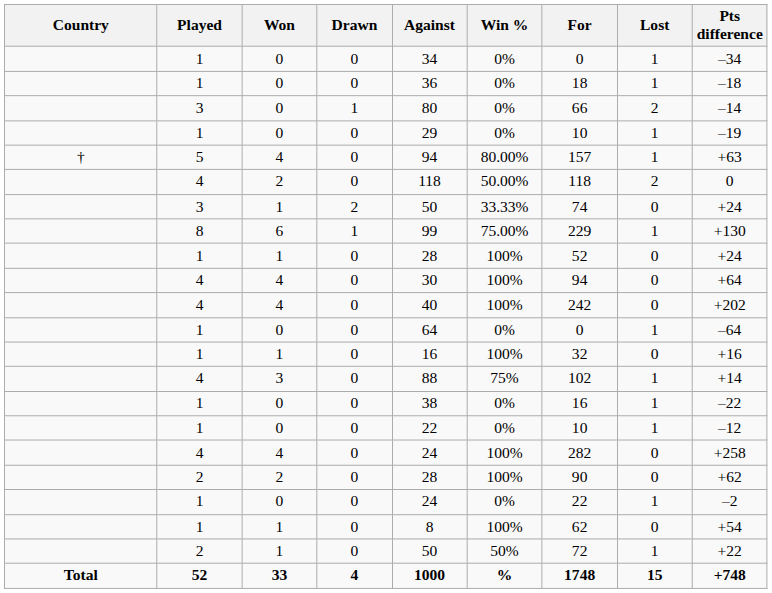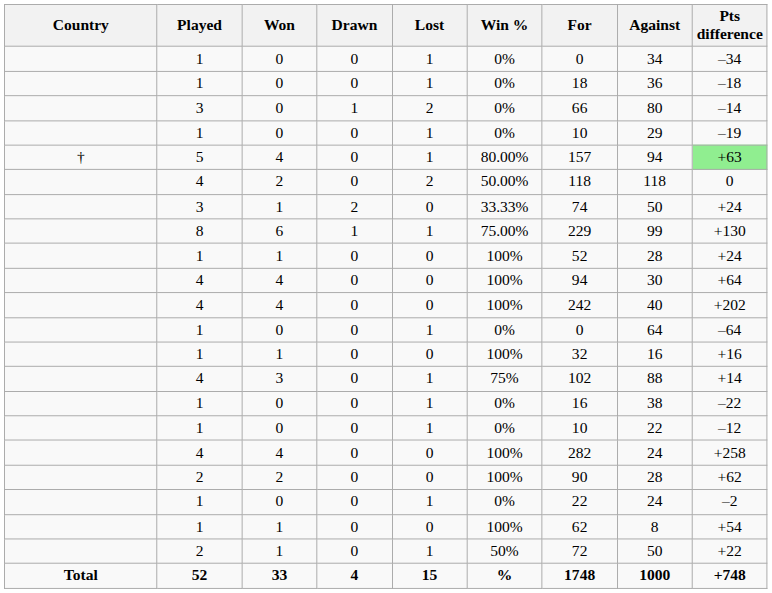 <table class="wikitable sortable" style="text-align:center">
 <tr>
 <th style="width:150px;">Country</th>
 <th width="80">Played</th>
 <th width="70">Won</th>
 <th width="70">Drawn</th>
-<th width="70">Against</th>
+<th width="70">Lost</th>
 <th width="70">Win %</th>
 <th width="70">For</th>
-<th width="70">Lost</th>
+<th width="70">Against</th>
 <th width="70">Pts difference</th>
 </tr>
 <tr>
 <td></td>
 <td>1</td>
 <td>0</td>
 <td>0</td>
-<td>34</td>
+<td>1</td>
 <td>0%</td>
 <td>0</td>
-<td>1</td>
+<td>34</td>
 <td>–34</td>
 </tr>
 <tr>
 <td></td>
 <td>1</td>
 <td>0</td>
 <td>0</td>
-<td>36</td>
+<td>1</td>
 <td>0%</td>
 <td>18</td>
-<td>1</td>
+<td>36</td>
 <td>–18</td>
 </tr>
 <tr>
 <td></td>
 <td>3</td>
 <td>0</td>
 <td>1</td>
-<td>80</td>
+<td>2</td>
 <td>0%</td>
 <td>66</td>
-<td>2</td>
+<td>80</td>
 <td>–14</td>
 </tr>
 <tr>
 <td></td>
 <td>1</td>
 <td>0</td>
 <td>0</td>
-<td>29</td>
+<td>1</td>
 <td>0%</td>
 <td>10</td>
-<td>1</td>
+<td>29</td>
 <td>–19</td>
 </tr>
 <tr>
 <td>†</td>
 <td>5</td>
 <td>4</td>
 <td>0</td>
-<td>94</td>
+<td>1</td>
 <td>80.00%</td>
 <td>157</td>
-<td>1</td>
-<td>+63</td>
+<td>94</td>
+<td style="background: lightgreen;">+63</td>
 </tr>
 <tr>
 <td></td>
 <td>4</td>
 <td>2</td>
 <td>0</td>
-<td>118</td>
+<td>2</td>
 <td>50.00%</td>
 <td>118</td>
-<td>2</td>
+<td>118</td>
 <td>0</td>
 </tr>
 <tr>
 <td></td>
 <td>3</td>
 <td>1</td>
 <td>2</td>
-<td>50</td>
+<td>0</td>
 <td>33.33%</td>
 <td>74</td>
-<td>0</td>
+<td>50</td>
 <td>+24</td>
 </tr>
 <tr>
 <td></td>
 <td>8</td>
 <td>6</td>
 <td>1</td>
-<td>99</td>
+<td>1</td>
 <td>75.00%</td>
 <td>229</td>
-<td>1</td>
+<td>99</td>
 <td>+130</td>
 </tr>
 <tr>
 <td></td>
 <td>1</td>
 <td>1</td>
 <td>0</td>
-<td>28</td>
+<td>0</td>
 <td>100%</td>
 <td>52</td>
-<td>0</td>
+<td>28</td>
 <td>+24</td>
 </tr>
 <tr>
 <td></td>
 <td>4</td>
 <td>4</td>
 <td>0</td>
-<td>30</td>
+<td>0</td>
 <td>100%</td>
 <td>94</td>
-<td>0</td>
+<td>30</td>
 <td>+64</td>
 </tr>
 <tr>
 <td></td>
 <td>4</td>
 <td>4</td>
 <td>0</td>
-<td>40</td>
+<td>0</td>
 <td>100%</td>
 <td>242</td>
-<td>0</td>
+<td>40</td>
 <td>+202</td>
 </tr>
 <tr>
 <td></td>
 <td>1</td>
 <td>0</td>
 <td>0</td>
-<td>64</td>
+<td>1</td>
 <td>0%</td>
 <td>0</td>
-<td>1</td>
+<td>64</td>
 <td>–64</td>
 </tr>
 <tr>
 <td></td>
 <td>1</td>
 <td>1</td>
 <td>0</td>
-<td>16</td>
+<td>0</td>
 <td>100%</td>
 <td>32</td>
-<td>0</td>
+<td>16</td>
 <td>+16</td>
 </tr>
 <tr>
 <td></td>
 <td>4</td>
 <td>3</td>
 <td>0</td>
-<td>88</td>
+<td>1</td>
 <td>75%</td>
 <td>102</td>
-<td>1</td>
+<td>88</td>
 <td>+14</td>
 </tr>
 <tr>
 <td></td>
 <td>1</td>
 <td>0</td>
 <td>0</td>
-<td>38</td>
+<td>1</td>
 <td>0%</td>
 <td>16</td>
-<td>1</td>
+<td>38</td>
 <td>–22</td>
 </tr>
 <tr>
 <td></td>
 <td>1</td>
 <td>0</td>
 <td>0</td>
-<td>22</td>
+<td>1</td>
 <td>0%</td>
 <td>10</td>
-<td>1</td>
+<td>22</td>
 <td>–12</td>
 </tr>
 <tr>
 <td></td>
 <td>4</td>
 <td>4</td>
 <td>0</td>
-<td>24</td>
+<td>0</td>
 <td>100%</td>
 <td>282</td>
-<td>0</td>
+<td>24</td>
 <td>+258</td>
 </tr>
 <tr>
 <td></td>
 <td>2</td>
 <td>2</td>
 <td>0</td>
-<td>28</td>
+<td>0</td>
 <td>100%</td>
 <td>90</td>
-<td>0</td>
+<td>28</td>
 <td>+62</td>
 </tr>
 <tr>
 <td></td>
 <td>1</td>
 <td>0</td>
 <td>0</td>
-<td>24</td>
+<td>1</td>
 <td>0%</td>
 <td>22</td>
-<td>1</td>
+<td>24</td>
 <td>–2</td>
 </tr>
 <tr>
 <td></td>
 <td>1</td>
 <td>1</td>
 <td>0</td>
-<td>8</td>
+<td>0</td>
 <td>100%</td>
 <td>62</td>
-<td>0</td>
+<td>8</td>
 <td>+54</td>
 </tr>
 <tr>
 <td></td>
 <td>2</td>
 <td>1</td>
 <td>0</td>
-<td>50</td>
+<td>1</td>
 <td>50%</td>
 <td>72</td>
-<td>1</td>
+<td>50</td>
 <td>+22</td>
 </tr>
 <tr>
 <td><strong>Total</strong></td>
 <td><strong>52</strong></td>
 <td><strong>33</strong></td>
 <td><strong>4</strong></td>
-<td><strong>1000</strong></td>
+<td><strong>15</strong></td>
 <td><strong>%</strong></td>
 <td><strong>1748</strong></td>
-<td><strong>15</strong></td>
+<td><strong>1000</strong></td>
 <td><strong>+748</strong></td>
 </tr>
 </table>
